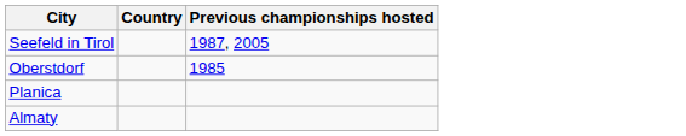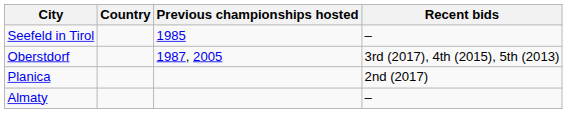 <table class="wikitable">
 <tr>
 <th>City</th>
 <th>Country</th>
 <th>Previous championships hosted</th>
+<th>Recent bids</th>
 </tr>
 <tr>
 <td><a href='#'>Seefeld in Tirol</a></td>
 <td></td>
-<td><a href='#'>1987</a>, <a href='#'>2005</a></td>
+<td><a href='#'>1985</a></td>
+<td>–</td>
 </tr>
 <tr>
 <td><a href='#'>Oberstdorf</a></td>
 <td></td>
-<td><a href='#'>1985</a></td>
+<td><a href='#'>1987</a>, <a href='#'>2005</a></td>
+<td>3rd (2017), 4th (2015), 5th (2013)</td>
 </tr>
 <tr>
 <td><a href='#'>Planica</a></td>
 <td></td>
 <td></td>
+<td>2nd (2017)</td>
 </tr>
 <tr>
 <td><a href='#'>Almaty</a></td>
 <td></td>
 <td></td>
+<td>–</td>
 </tr>
 </table>
